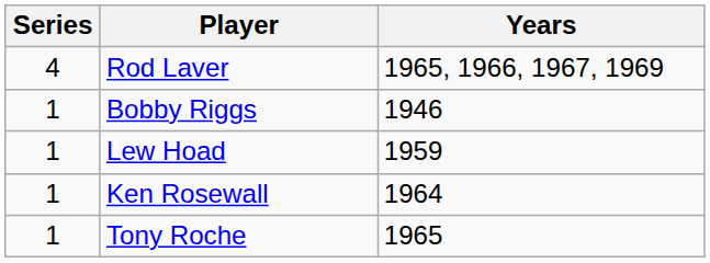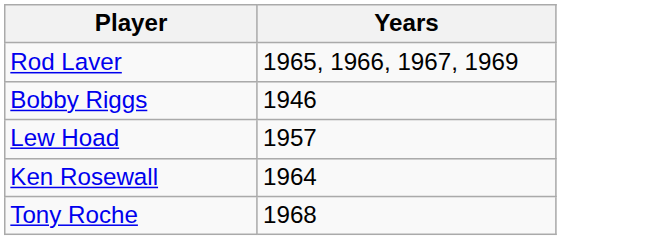 <table class="wikitable">
 <tr>
-<th width="50">Series</th>
 <th width="160">Player</th>
 <th width="190">Years</th>
 </tr>
 <tr>
-<td align="center">4</td>
 <td> <a href='#'>Rod Laver</a></td>
 <td>1965, 1966, 1967, 1969</td>
 </tr>
 <tr>
-<td align="center">1</td>
 <td> <a href='#'>Bobby Riggs</a></td>
 <td>1946</td>
 </tr>
 <tr>
-<td align="center">1</td>
 <td> <a href='#'>Lew Hoad</a></td>
-<td>1959</td>
+<td>1957</td>
 </tr>
 <tr>
-<td align="center">1</td>
 <td> <a href='#'>Ken Rosewall</a></td>
 <td>1964</td>
 </tr>
 <tr>
-<td align="center">1</td>
 <td> <a href='#'>Tony Roche</a></td>
-<td>1965</td>
+<td>1968</td>
 </tr>
 </table>
